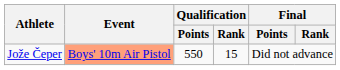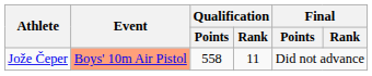 <table class="wikitable" style="font-size:90%;">
 <tr>
 <th rowspan=2>Athlete</th>
 <th rowspan=2>Event</th>
 <th colspan=2>Qualification</th>
 <th colspan=2>Final</th>
 </tr>
 <tr style="font-size:95%">
 <th>Points</th>
 <th>Rank</th>
 <th>Points</th>
 <th>Rank</th>
 </tr>
 <tr align=center>
 <td align=left><a href='#'>Jože Čeper</a></td>
 <td align=left style="background: lightsalmon;"><a href='#'>Boys' 10m Air Pistol</a></td>
-<td>550</td>
-<td>15</td>
+<td>558</td>
+<td>11</td>
 <td colspan=2>Did not advance</td>
 </tr>
 </table>
